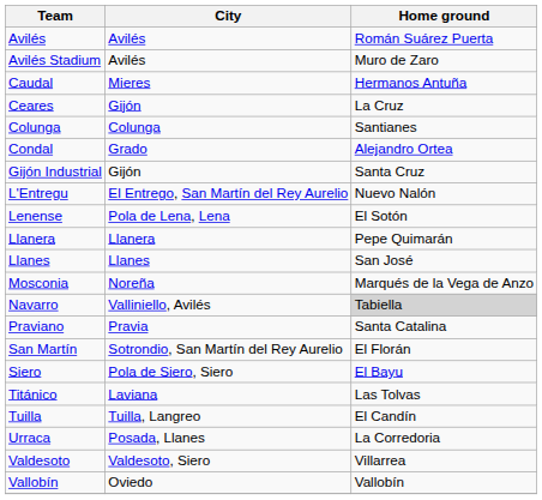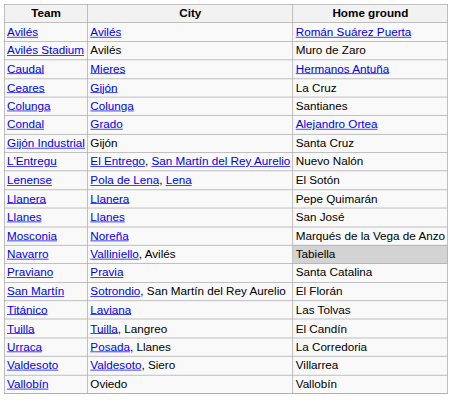 <table class="wikitable sortable">
 <tr>
 <th>Team</th>
 <th>City</th>
 <th>Home ground</th>
 </tr>
 <tr>
 <td><a href='#'>Avilés</a></td>
 <td><a href='#'>Avilés</a></td>
 <td><a href='#'>Román Suárez Puerta</a></td>
 </tr>
 <tr>
 <td><a href='#'>Avilés Stadium</a></td>
 <td>Avilés</td>
 <td>Muro de Zaro</td>
 </tr>
 <tr>
 <td><a href='#'>Caudal</a></td>
 <td><a href='#'>Mieres</a></td>
 <td><a href='#'>Hermanos Antuña</a></td>
 </tr>
 <tr>
 <td><a href='#'>Ceares</a></td>
 <td><a href='#'>Gijón</a></td>
 <td>La Cruz</td>
 </tr>
 <tr>
 <td><a href='#'>Colunga</a></td>
 <td><a href='#'>Colunga</a></td>
 <td>Santianes</td>
 </tr>
 <tr>
 <td><a href='#'>Condal</a></td>
 <td><a href='#'>Grado</a></td>
 <td><a href='#'>Alejandro Ortea</a></td>
 </tr>
 <tr>
 <td><a href='#'>Gijón Industrial</a></td>
 <td>Gijón</td>
 <td>Santa Cruz</td>
 </tr>
 <tr>
 <td><a href='#'>L'Entregu</a></td>
 <td><a href='#'>El Entrego</a>, <a href='#'>San Martín del Rey Aurelio</a></td>
 <td>Nuevo Nalón</td>
 </tr>
 <tr>
 <td><a href='#'>Lenense</a></td>
 <td><a href='#'>Pola de Lena</a>, <a href='#'>Lena</a></td>
 <td>El Sotón</td>
 </tr>
 <tr>
 <td><a href='#'>Llanera</a></td>
 <td><a href='#'>Llanera</a></td>
 <td>Pepe Quimarán</td>
 </tr>
 <tr>
 <td><a href='#'>Llanes</a></td>
 <td><a href='#'>Llanes</a></td>
 <td>San José</td>
 </tr>
 <tr>
 <td><a href='#'>Mosconia</a></td>
 <td><a href='#'>Noreña</a></td>
 <td>Marqués de la Vega de Anzo</td>
 </tr>
 <tr>
 <td><a href='#'>Navarro</a></td>
 <td><a href='#'>Valliniello</a>, Avilés</td>
 <td style="background: lightgrey;">Tabiella</td>
 </tr>
 <tr>
 <td><a href='#'>Praviano</a></td>
 <td><a href='#'>Pravia</a></td>
 <td>Santa Catalina</td>
 </tr>
 <tr>
 <td><a href='#'>San Martín</a></td>
 <td><a href='#'>Sotrondio</a>, San Martín del Rey Aurelio</td>
 <td>El Florán</td>
 </tr>
 <tr>
-<td><a href='#'>Siero</a></td>
-<td><a href='#'>Pola de Siero</a>, Siero</td>
-<td><a href='#'>El Bayu</a></td>
-</tr>
-<tr>
 <td><a href='#'>Titánico</a></td>
 <td><a href='#'>Laviana</a></td>
 <td>Las Tolvas</td>
 </tr>
 <tr>
 <td><a href='#'>Tuilla</a></td>
 <td><a href='#'>Tuilla</a>, Langreo</td>
 <td>El Candín</td>
 </tr>
 <tr>
 <td><a href='#'>Urraca</a></td>
 <td><a href='#'>Posada</a>, Llanes</td>
 <td>La Corredoria</td>
 </tr>
 <tr>
 <td><a href='#'>Valdesoto</a></td>
 <td><a href='#'>Valdesoto</a>, Siero</td>
 <td>Villarrea</td>
 </tr>
 <tr>
 <td><a href='#'>Vallobín</a></td>
 <td>Oviedo</td>
 <td>Vallobín</td>
 </tr>
 <tr>
 </tr>
 </table>
